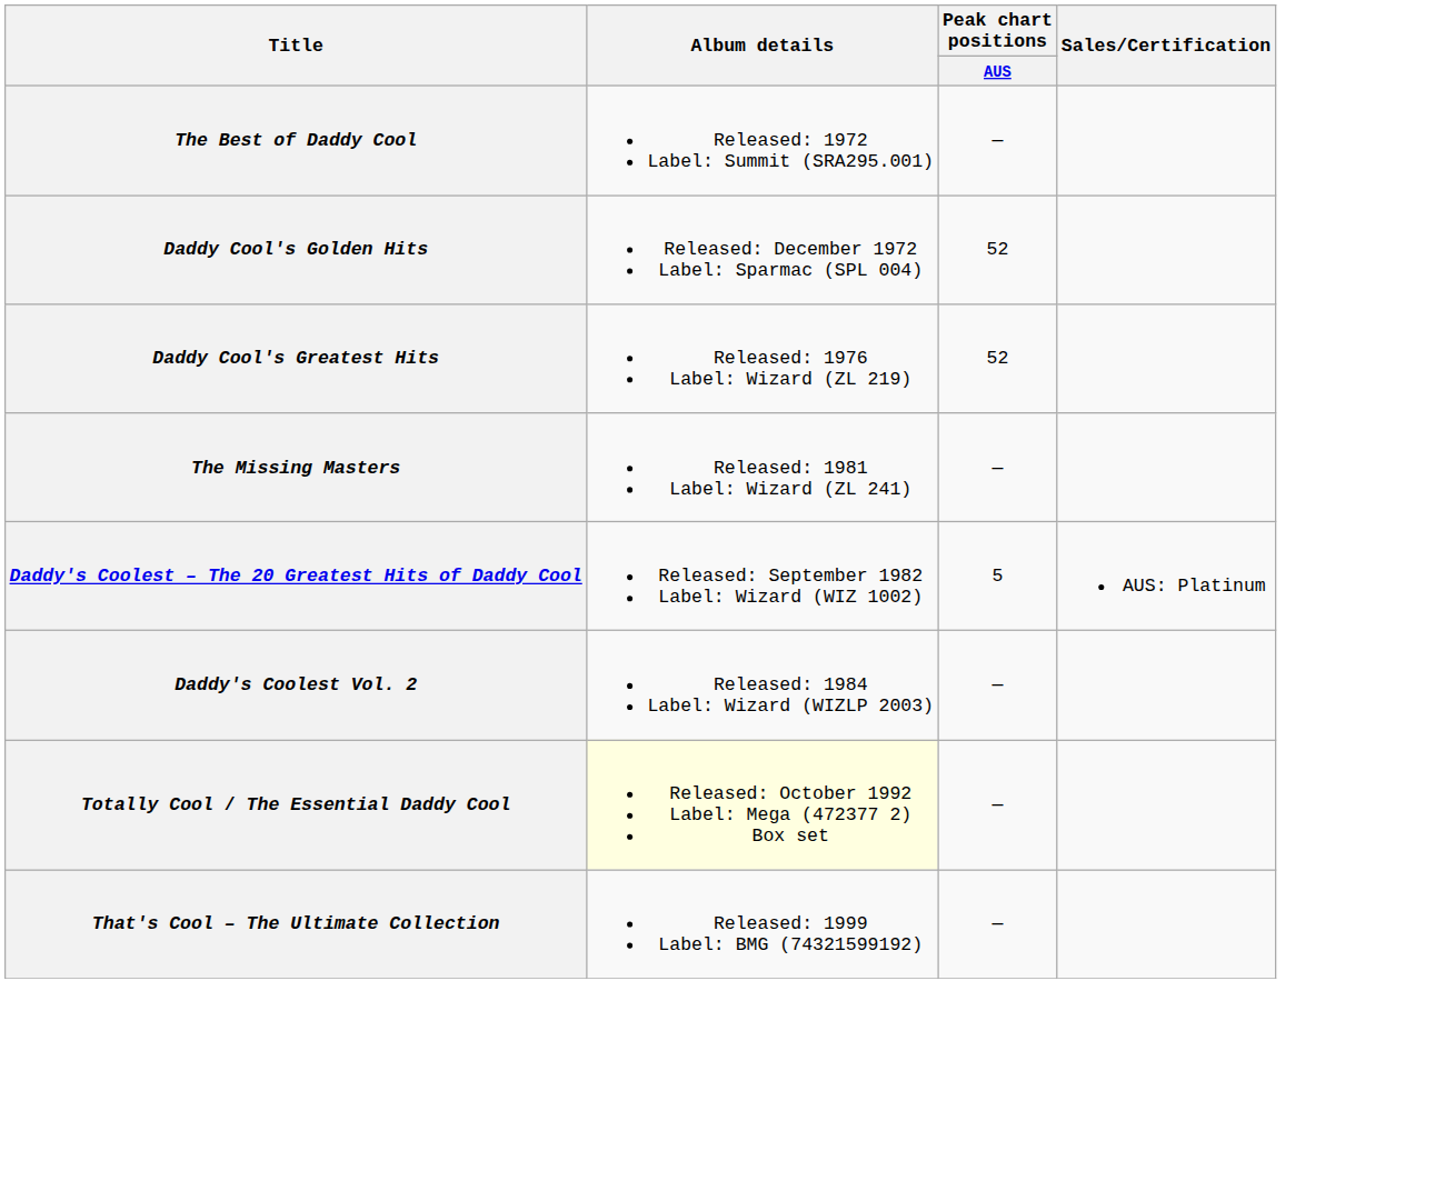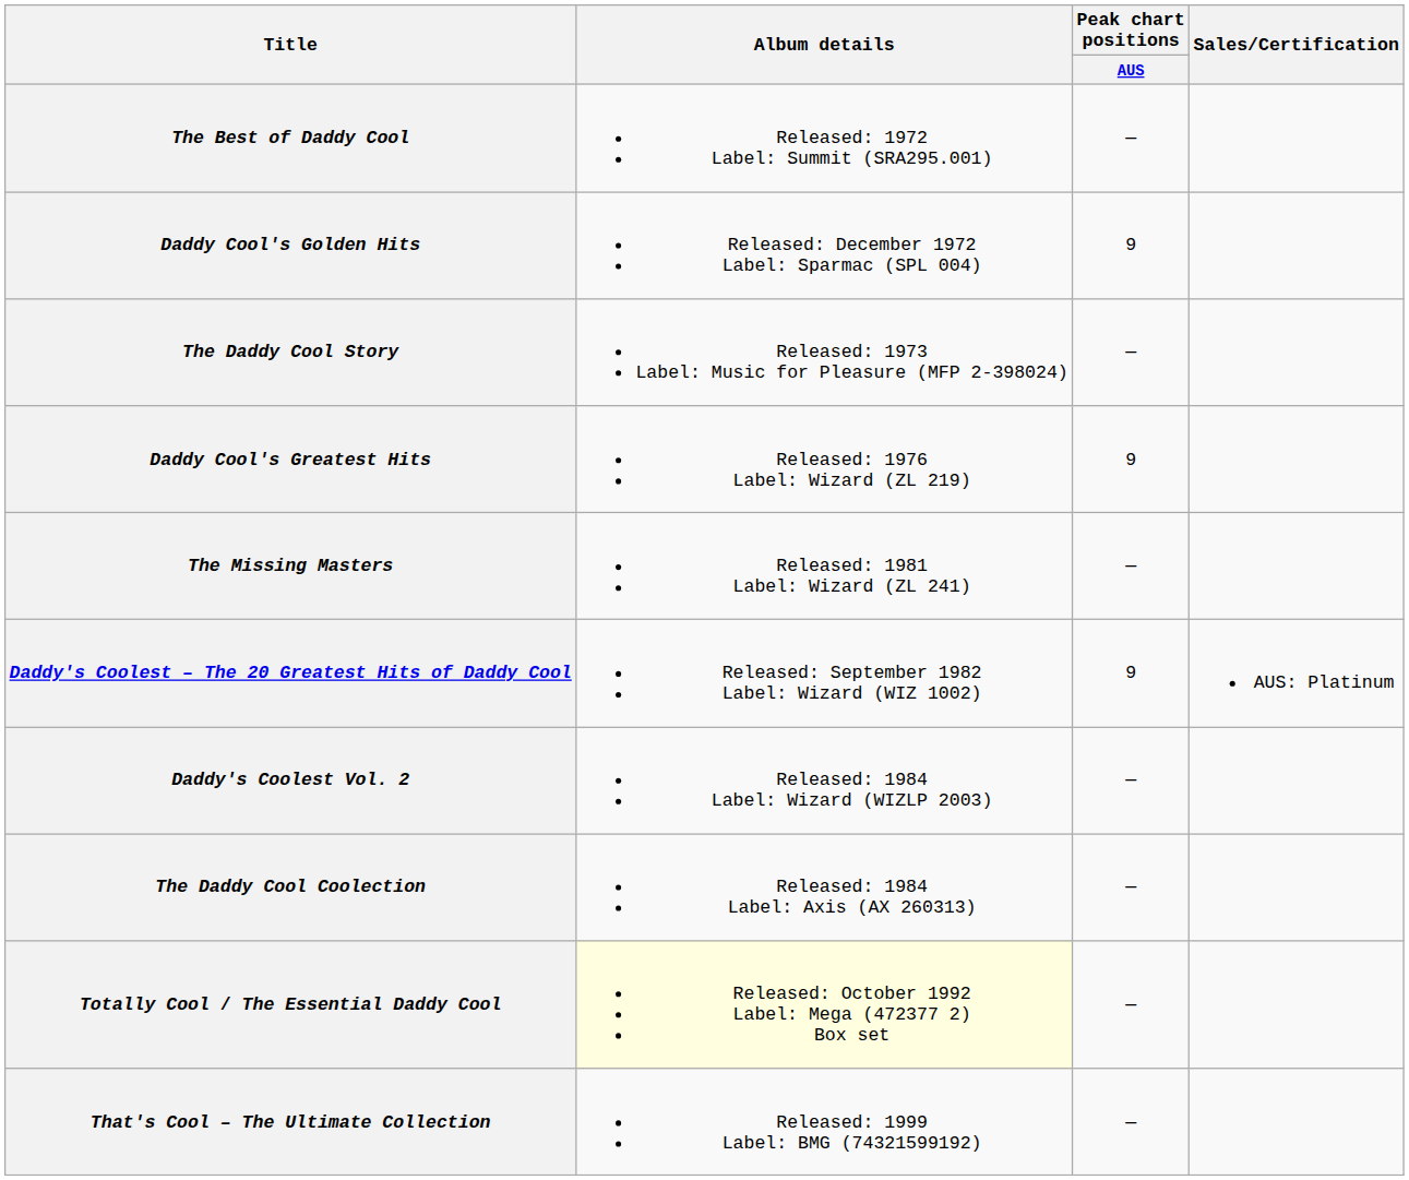 <table class="wikitable plainrowheaders" style="text-align:center;" border="1">
 <tr>
 <th scope="col" rowspan="2">Title</th>
 <th scope="col" rowspan="2">Album details</th>
 <th scope="col" colspan="1">Peak chart<br>positions</th>
 <th scope="col" rowspan="2">Sales/Certification</th>
 </tr>
 <tr>
 <th scope="col" style="text-align:center;"><small><a href='#'>AUS</a><br></small></th>
 </tr>
 <tr>
 <th scope="row"><em>The Best of Daddy Cool</em></th>
 <td><br><ul><li>Released: 1972</li><li>Label: Summit (SRA295.001)</li></ul></td>
 <td>—</td>
 <td></td>
 </tr>
 <tr>
 <th scope="row"><em>Daddy Cool's Golden Hits</em></th>
 <td><br><ul><li>Released: December 1972</li><li>Label: Sparmac (SPL 004)</li></ul></td>
-<td>52</td>
+<td>9</td>
+<td></td>
+</tr>
+<tr>
+<th scope="row"><em>The Daddy Cool Story</em></th>
+<td><br><ul><li>Released: 1973</li><li>Label: Music for Pleasure (MFP 2-398024)</li></ul></td>
+<td>—</td>
 <td></td>
 </tr>
 <tr>
 <th scope="row"><em>Daddy Cool's Greatest Hits</em></th>
 <td><br><ul><li>Released: 1976</li><li>Label: Wizard (ZL 219)</li></ul></td>
-<td>52</td>
+<td>9</td>
 <td></td>
 </tr>
 <tr>
 <th scope="row"><em>The Missing Masters</em></th>
 <td><br><ul><li>Released: 1981</li><li>Label: Wizard (ZL 241)</li></ul></td>
 <td>—</td>
 <td></td>
 </tr>
 <tr>
 <th scope="row"><em><a href='#'>Daddy's Coolest – The 20 Greatest Hits of Daddy Cool</a></em></th>
 <td><br><ul><li>Released: September 1982</li><li>Label: Wizard (WIZ 1002)</li></ul></td>
-<td>5</td>
+<td>9</td>
 <td><br><ul><li>AUS: Platinum</li></ul></td>
 </tr>
 <tr>
 <th scope="row"><em>Daddy's Coolest Vol. 2</em></th>
 <td><br><ul><li>Released: 1984</li><li>Label: Wizard (WIZLP 2003)</li></ul></td>
+<td>—</td>
+<td></td>
+</tr>
+<tr>
+<th scope="row"><em>The Daddy Cool Coolection</em></th>
+<td><br><ul><li>Released: 1984</li><li>Label: Axis (AX 260313)</li></ul></td>
 <td>—</td>
 <td></td>
 </tr>
 <tr>
 <th scope="row"><em>Totally Cool</em> / <em>The Essential Daddy Cool</em></th>
 <td style="background: lightyellow;"><br><ul><li>Released: October 1992</li><li>Label: Mega (472377 2)</li><li>Box set</li></ul></td>
 <td>—</td>
 <td></td>
 </tr>
 <tr>
 <th scope="row"><em>That's Cool – The Ultimate Collection</em></th>
 <td><br><ul><li>Released: 1999</li><li>Label: BMG (74321599192)</li></ul></td>
 <td>—</td>
 <td></td>
 </tr>
 </table>
